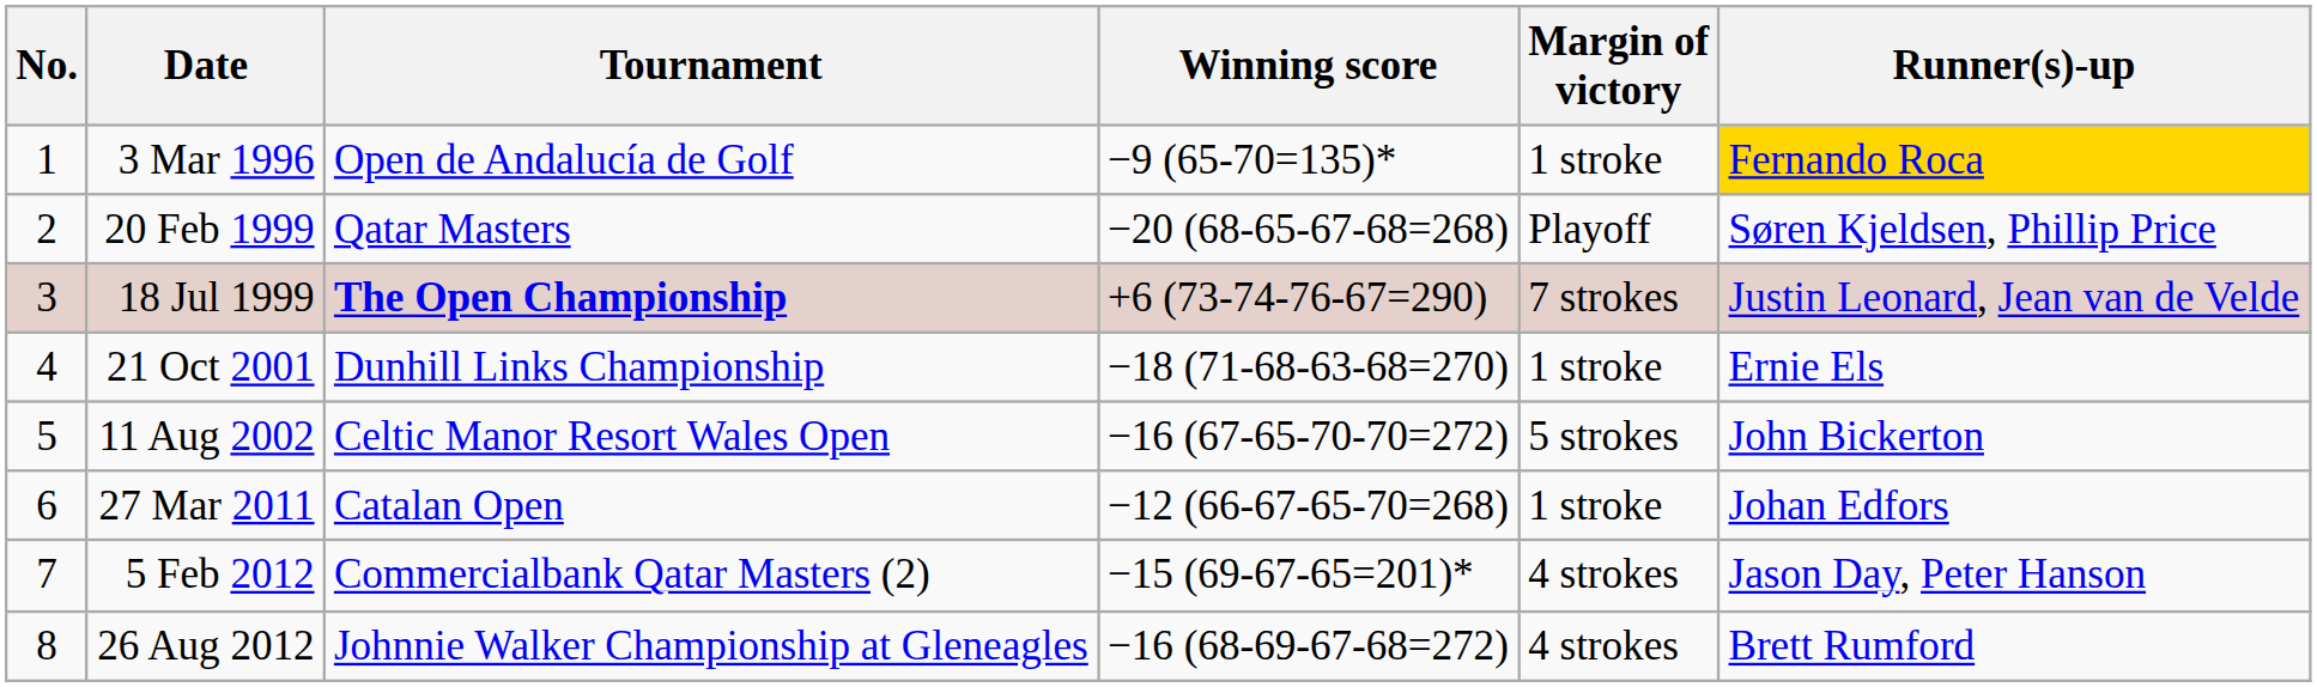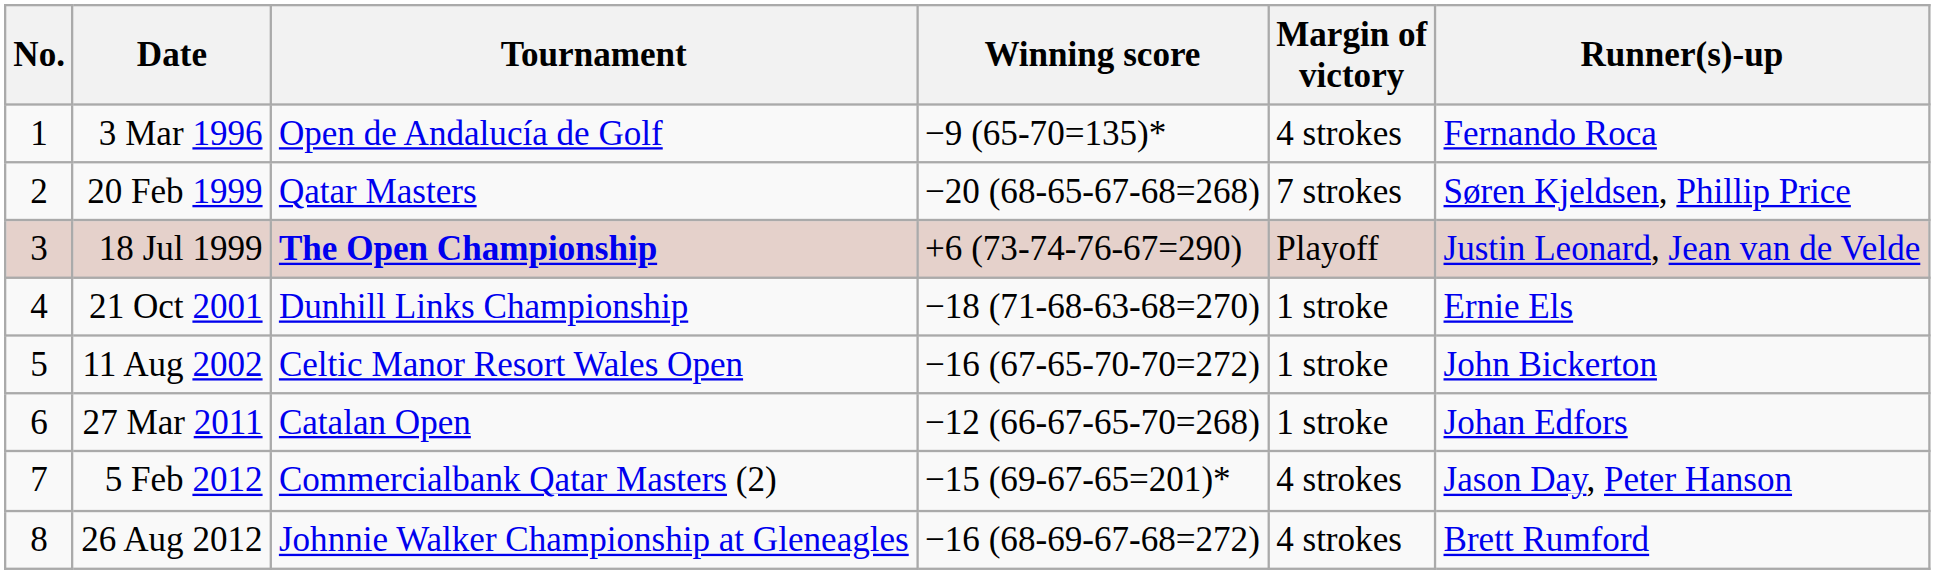 <table class="wikitable" style="font-size:95%;">
 <tr>
 <th>No.</th>
 <th>Date</th>
 <th>Tournament</th>
 <th>Winning score</th>
 <th>Margin of<br>victory</th>
 <th>Runner(s)-up</th>
 </tr>
 <tr>
 <td align=center>1</td>
 <td align=right>3 Mar <a href='#'>1996</a></td>
 <td><a href='#'>Open de Andalucía de Golf</a></td>
 <td>−9 (65-70=135)*</td>
-<td>1 stroke</td>
-<td style="background: gold;"> <a href='#'>Fernando Roca</a></td>
+<td>4 strokes</td>
+<td> <a href='#'>Fernando Roca</a></td>
 </tr>
 <tr>
 <td align=center>2</td>
 <td align=right>20 Feb <a href='#'>1999</a></td>
 <td><a href='#'>Qatar Masters</a></td>
 <td>−20 (68-65-67-68=268)</td>
-<td>Playoff</td>
+<td>7 strokes</td>
 <td> <a href='#'>Søren Kjeldsen</a>,  <a href='#'>Phillip Price</a></td>
 </tr>
 <tr style="background:#e5d1cb;">
 <td align=center>3</td>
 <td align=right>18 Jul 1999</td>
 <td><strong><a href='#'>The Open Championship</a></strong></td>
 <td>+6 (73-74-76-67=290)</td>
-<td>7 strokes</td>
+<td>Playoff</td>
 <td> <a href='#'>Justin Leonard</a>,  <a href='#'>Jean van de Velde</a></td>
 </tr>
 <tr>
 <td align=center>4</td>
 <td align=right>21 Oct <a href='#'>2001</a></td>
 <td><a href='#'>Dunhill Links Championship</a></td>
 <td>−18 (71-68-63-68=270)</td>
 <td>1 stroke</td>
 <td> <a href='#'>Ernie Els</a></td>
 </tr>
 <tr>
 <td align=center>5</td>
 <td align=right>11 Aug <a href='#'>2002</a></td>
 <td><a href='#'>Celtic Manor Resort Wales Open</a></td>
 <td>−16 (67-65-70-70=272)</td>
-<td>5 strokes</td>
+<td>1 stroke</td>
 <td> <a href='#'>John Bickerton</a></td>
 </tr>
 <tr>
 <td align=center>6</td>
 <td align=right>27 Mar <a href='#'>2011</a></td>
 <td><a href='#'>Catalan Open</a></td>
 <td>−12 (66-67-65-70=268)</td>
 <td>1 stroke</td>
 <td> <a href='#'>Johan Edfors</a></td>
 </tr>
 <tr>
 <td align=center>7</td>
 <td align=right>5 Feb <a href='#'>2012</a></td>
 <td><a href='#'>Commercialbank Qatar Masters</a> (2)</td>
 <td>−15 (69-67-65=201)*</td>
 <td>4 strokes</td>
 <td> <a href='#'>Jason Day</a>,  <a href='#'>Peter Hanson</a></td>
 </tr>
 <tr>
 <td align=center>8</td>
 <td align=right>26 Aug 2012</td>
 <td><a href='#'>Johnnie Walker Championship at Gleneagles</a></td>
 <td>−16 (68-69-67-68=272)</td>
 <td>4 strokes</td>
 <td> <a href='#'>Brett Rumford</a></td>
 </tr>
 </table>
